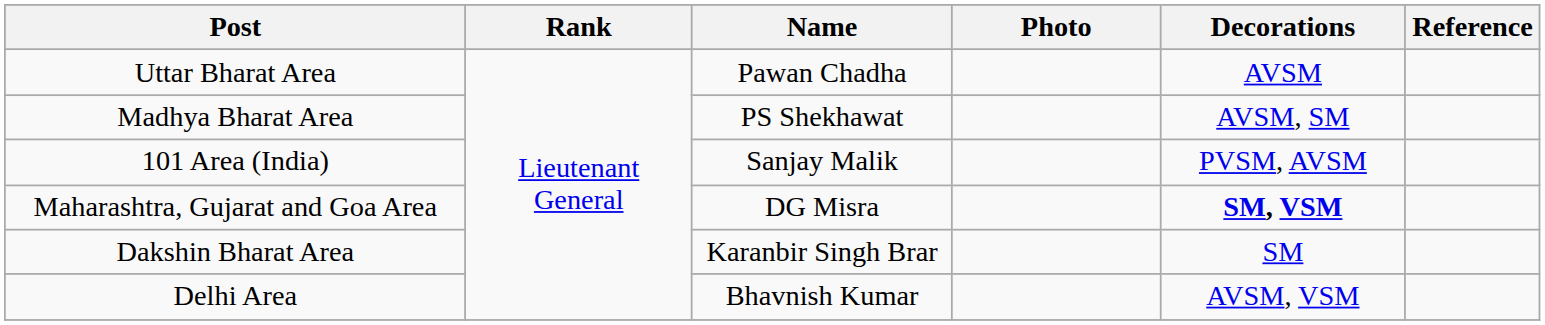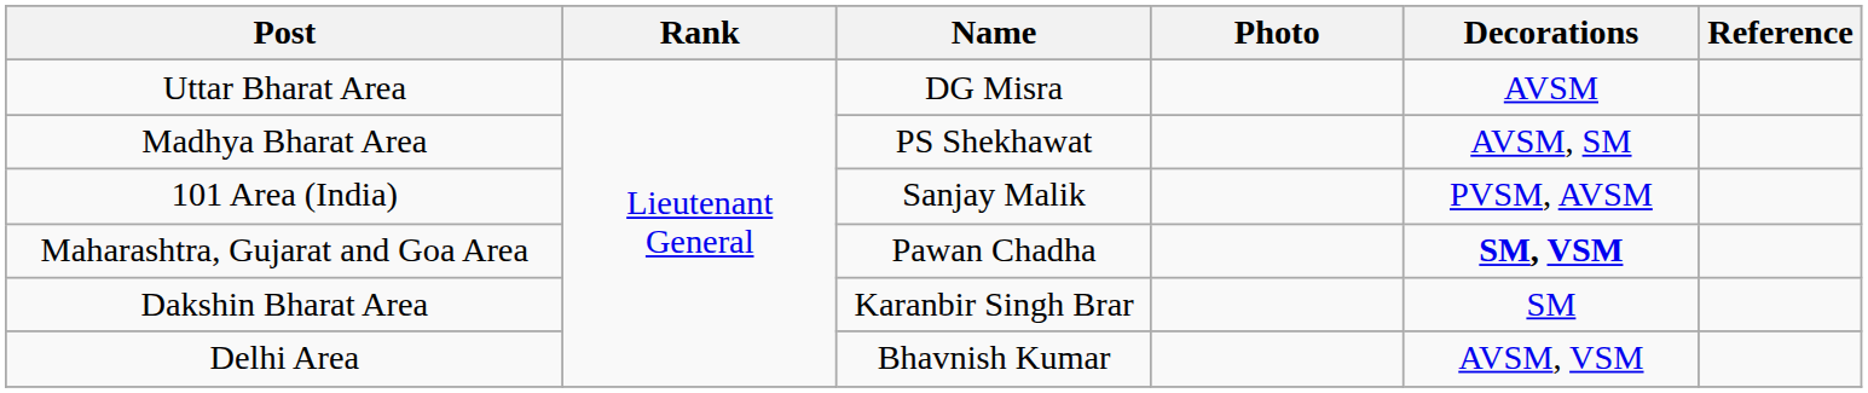 <table class="wikitable" style="text-align:center">
 <tr style="background:#cccccc">
 <th scope="col" style="width: 350px;">Post</th>
 <th scope="col" style="width: 150px;">Rank</th>
 <th scope="col" style="width: 180px;">Name</th>
 <th scope="col" style="width: 150px;">Photo</th>
 <th scope="col" style="width: 160px;">Decorations</th>
 <th scope="col" style="width: 5px;">Reference</th>
 </tr>
 <tr>
 <td>Uttar Bharat Area</td>
 <td rowspan="6"><a href='#'>Lieutenant General</a></td>
-<td>Pawan Chadha</td>
+<td>DG Misra</td>
 <td></td>
 <td><a href='#'>AVSM</a></td>
 <td></td>
 </tr>
 <tr>
 <td>Madhya Bharat Area</td>
 <td>PS Shekhawat</td>
 <td></td>
 <td><a href='#'>AVSM</a>, <a href='#'>SM</a></td>
 <td></td>
 </tr>
 <tr>
 <td>101 Area (India)</td>
 <td>Sanjay Malik</td>
 <td></td>
 <td><a href='#'>PVSM</a>, <a href='#'>AVSM</a></td>
 <td></td>
 </tr>
 <tr>
 <td>Maharashtra, Gujarat and Goa Area</td>
-<td>DG Misra</td>
+<td>Pawan Chadha</td>
 <td></td>
 <td><strong><a href='#'>SM</a>, <a href='#'>VSM</a></strong></td>
 <td></td>
 </tr>
 <tr>
 <td>Dakshin Bharat Area</td>
 <td>Karanbir Singh Brar</td>
 <td></td>
 <td><a href='#'>SM</a></td>
 <td></td>
 </tr>
 <tr>
 <td General Officer Commanding Delhi Area (Indian Army)>Delhi Area</td>
 <td>Bhavnish Kumar</td>
 <td></td>
 <td><a href='#'>AVSM</a>, <a href='#'>VSM</a></td>
 <td></td>
 </tr>
 </table>
